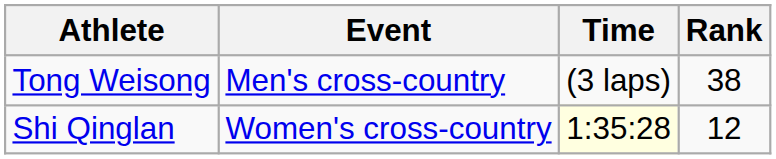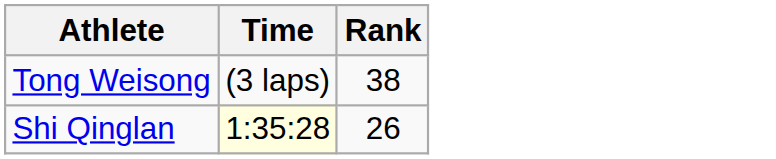 <table class="wikitable" style="font-size:90%">
 <tr>
 <th>Athlete</th>
-<th>Event</th>
 <th>Time</th>
 <th>Rank</th>
 </tr>
 <tr align=center>
 <td align=left><a href='#'>Tong Weisong</a></td>
-<td align=left><a href='#'>Men's cross-country</a></td>
 <td> (3 laps)</td>
 <td>38</td>
 </tr>
 <tr align=center>
 <td align=left><a href='#'>Shi Qinglan</a></td>
-<td align=left><a href='#'>Women's cross-country</a></td>
 <td style="background: lightyellow;">1:35:28</td>
-<td>12</td>
+<td>26</td>
 </tr>
 </table>
